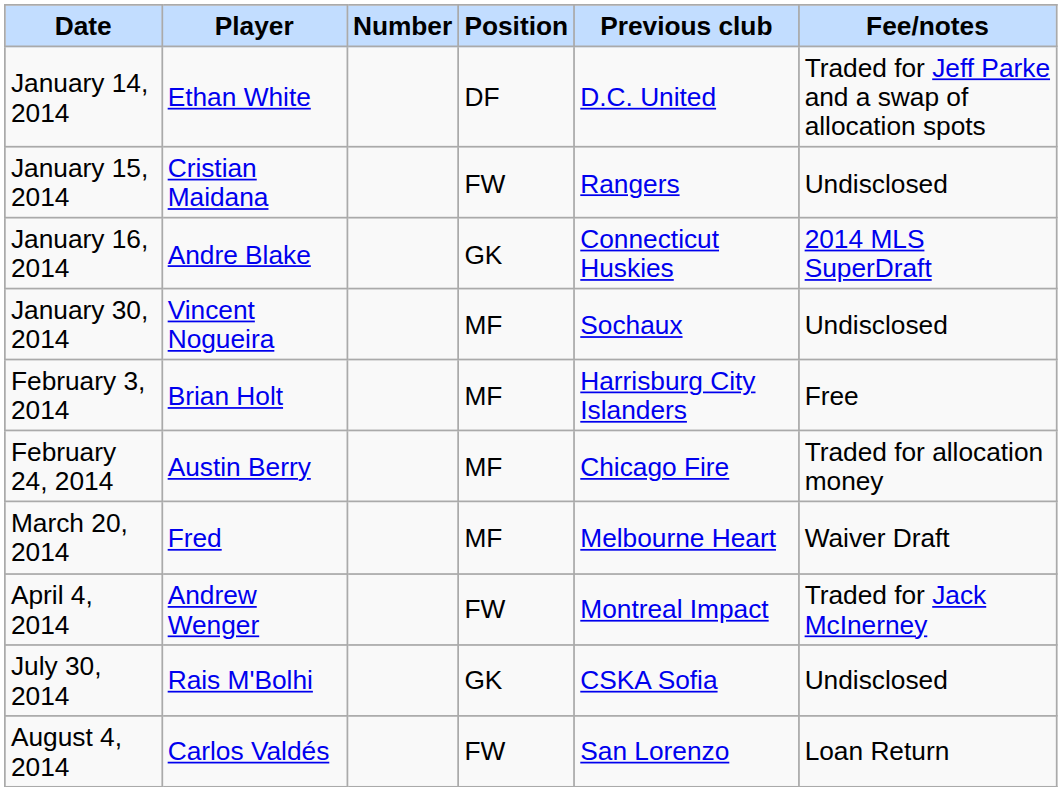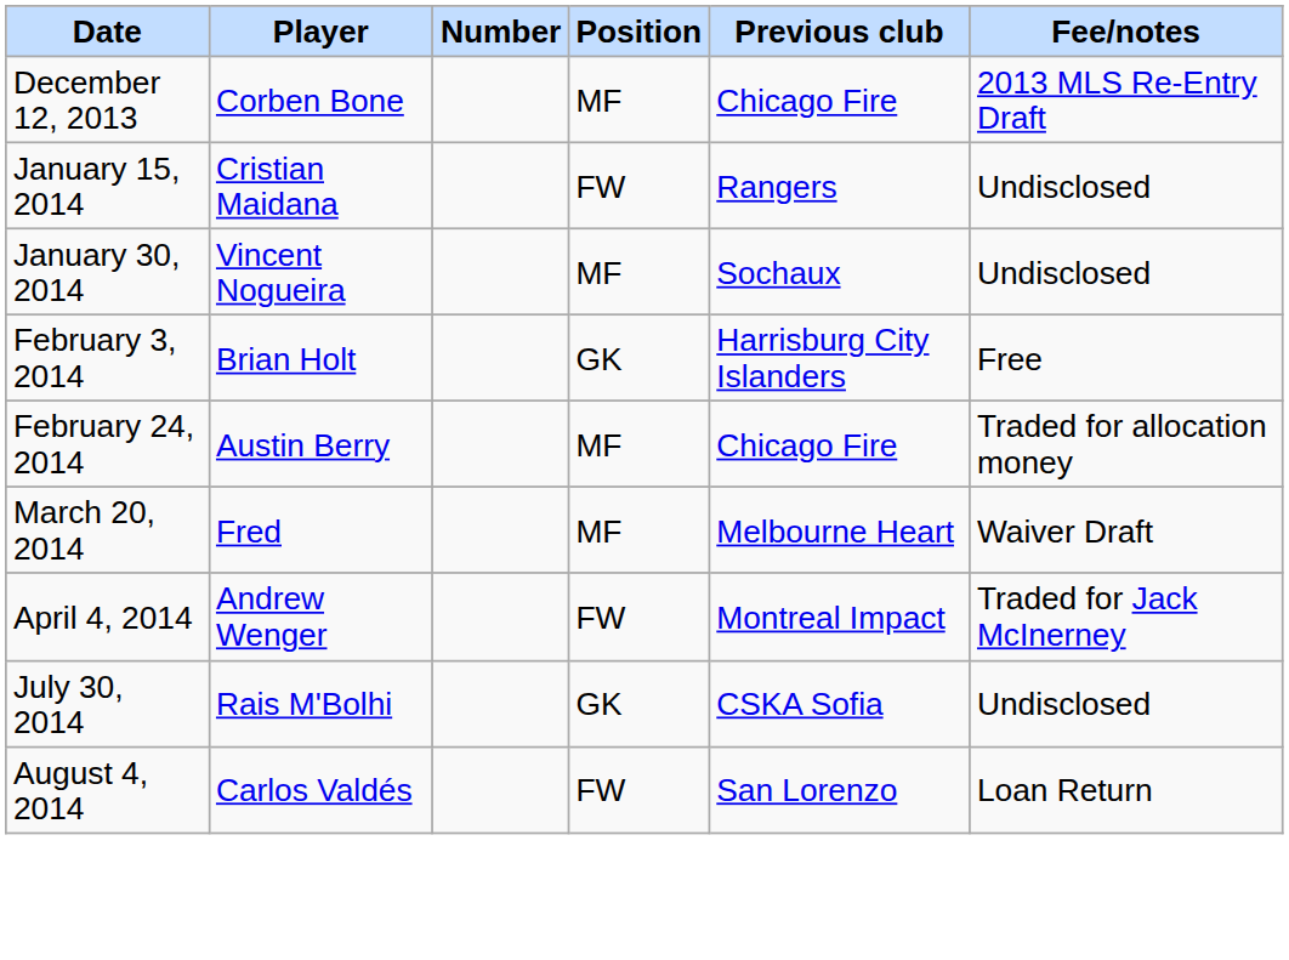 <table class="wikitable" style="text-align:left; font-size:95%;">
 <tr>
 <th style="background:#c2ddff; width:125px;">Date</th>
 <th style="background:#c2ddff; width:170px;">Player</th>
 <th style="background:#c2ddff; width:50px;">Number</th>
 <th style="background:#c2ddff; width:50px;">Position</th>
 <th style="background:#c2ddff; width:200px;">Previous club</th>
 <th style="background:#c2ddff; width:250px;">Fee/notes</th>
 </tr>
 <tr>
-<td>January 14, 2014</td>
-<td> <a href='#'>Ethan White</a></td>
+<td>December 12, 2013</td>
+<td> <a href='#'>Corben Bone</a></td>
 <td></td>
-<td>DF</td>
-<td> <a href='#'>D.C. United</a></td>
-<td>Traded for <a href='#'>Jeff Parke</a> and a swap of allocation spots</td>
+<td>MF</td>
+<td> <a href='#'>Chicago Fire</a></td>
+<td><a href='#'>2013 MLS Re-Entry Draft</a></td>
 </tr>
 <tr>
 <td>January 15, 2014</td>
 <td> <a href='#'>Cristian Maidana</a></td>
 <td></td>
 <td>FW</td>
 <td> <a href='#'>Rangers</a></td>
 <td>Undisclosed</td>
-</tr>
-<tr>
-<td>January 16, 2014</td>
-<td> <a href='#'>Andre Blake</a></td>
-<td></td>
-<td>GK</td>
-<td> <a href='#'>Connecticut Huskies</a></td>
-<td><a href='#'>2014 MLS SuperDraft</a></td>
 </tr>
 <tr>
 <td>January 30, 2014</td>
 <td> <a href='#'>Vincent Nogueira</a></td>
 <td></td>
 <td>MF</td>
 <td> <a href='#'>Sochaux</a></td>
 <td>Undisclosed</td>
 </tr>
 <tr>
 <td>February 3, 2014</td>
 <td> <a href='#'>Brian Holt</a></td>
 <td></td>
-<td>MF</td>
+<td>GK</td>
 <td> <a href='#'>Harrisburg City Islanders</a></td>
 <td>Free</td>
 </tr>
 <tr>
 <td>February 24, 2014</td>
 <td> <a href='#'>Austin Berry</a></td>
 <td></td>
 <td>MF</td>
 <td> <a href='#'>Chicago Fire</a></td>
 <td>Traded for allocation money</td>
 </tr>
 <tr>
 <td>March 20, 2014</td>
 <td> <a href='#'>Fred</a></td>
 <td></td>
 <td>MF</td>
 <td> <a href='#'>Melbourne Heart</a></td>
 <td>Waiver Draft</td>
 </tr>
 <tr>
 <td>April 4, 2014</td>
 <td> <a href='#'>Andrew Wenger</a></td>
 <td></td>
 <td>FW</td>
 <td> <a href='#'>Montreal Impact</a></td>
 <td>Traded for <a href='#'>Jack McInerney</a></td>
 </tr>
 <tr>
 <td>July 30, 2014</td>
 <td> <a href='#'>Rais M'Bolhi</a></td>
 <td></td>
 <td>GK</td>
 <td> <a href='#'>CSKA Sofia</a></td>
 <td>Undisclosed</td>
 </tr>
 <tr>
 <td>August 4, 2014</td>
 <td> <a href='#'>Carlos Valdés</a></td>
 <td></td>
 <td>FW</td>
 <td> <a href='#'>San Lorenzo</a></td>
 <td>Loan Return</td>
 </tr>
 </table>
